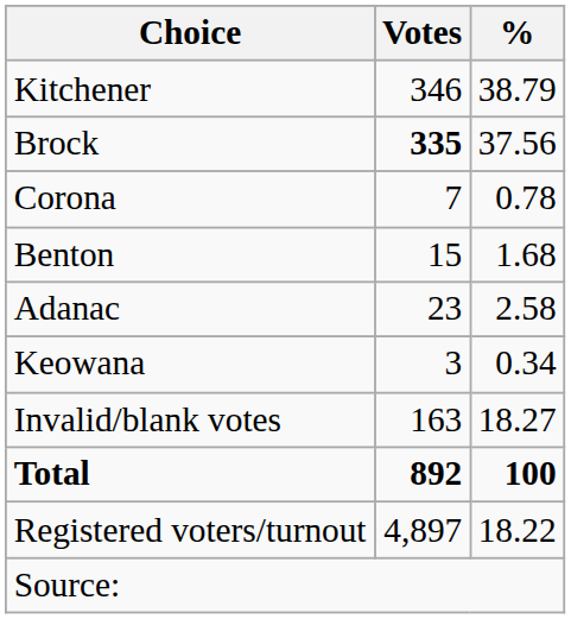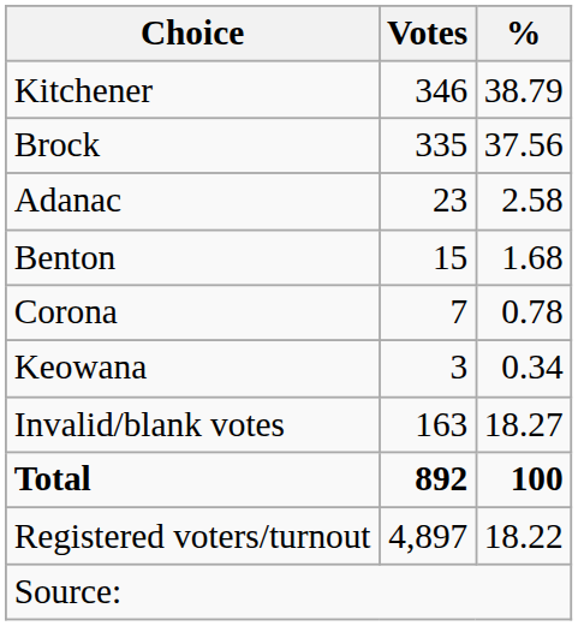 <table class="wikitable sortable" style=text-align:right>
 <tr>
 <th>Choice</th>
 <th>Votes</th>
 <th>%</th>
 </tr>
 <tr>
 <td align=left>Kitchener</td>
 <td>346</td>
 <td>38.79</td>
 </tr>
 <tr>
 <td align=left>Brock</td>
-<td><strong>335</strong></td>
+<td>335</td>
 <td>37.56</td>
 </tr>
 <tr>
-<td align=left>Corona</td>
-<td>7</td>
-<td>0.78</td>
+<td align=left>Adanac</td>
+<td>23</td>
+<td>2.58</td>
 </tr>
 <tr>
 <td align=left>Benton</td>
 <td>15</td>
 <td>1.68</td>
 </tr>
 <tr>
-<td align=left>Adanac</td>
-<td>23</td>
-<td>2.58</td>
+<td align=left>Corona</td>
+<td>7</td>
+<td>0.78</td>
 </tr>
 <tr>
 <td align=left>Keowana</td>
 <td>3</td>
 <td>0.34</td>
 </tr>
 <tr>
 <td align=left>Invalid/blank votes</td>
 <td>163</td>
 <td>18.27</td>
 </tr>
 <tr class="sortbottom">
 <td align=left><strong>Total</strong></td>
 <td><strong>892</strong></td>
 <td><strong>100</strong></td>
 </tr>
 <tr class="sortbottom">
 <td align=left>Registered voters/turnout</td>
 <td>4,897</td>
 <td>18.22</td>
 </tr>
 <tr class="sortbottom">
 <td align=left colspan=3>Source:</td>
 </tr>
 </table>
